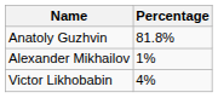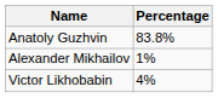 <table class="wikitable">
 <tr>
 <th>Name</th>
 <th>Percentage</th>
 </tr>
 <tr>
 <td>Anatoly Guzhvin</td>
-<td>81.8%</td>
+<td>83.8%</td>
 </tr>
 <tr>
 <td>Alexander Mikhailov</td>
 <td>1%</td>
 </tr>
 <tr>
 <td>Victor Likhobabin</td>
 <td>4%</td>
 </tr>
 </table>
